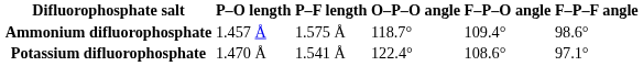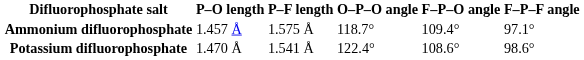 <table>
 <tr>
 <th>Difluorophosphate salt</th>
 <th>P–O length</th>
 <th>P–F length</th>
 <th>O–P–O angle</th>
 <th>F–P–O angle</th>
 <th>F–P–F angle</th>
 </tr>
 <tr>
 <th>Ammonium difluorophosphate</th>
 <td>1.457 <a href='#'>Å</a></td>
 <td>1.575 Å</td>
 <td>118.7°</td>
 <td>109.4°</td>
-<td>98.6°</td>
+<td>97.1°</td>
 </tr>
 <tr>
 <th>Potassium difluorophosphate</th>
 <td>1.470 Å</td>
 <td>1.541 Å</td>
 <td>122.4°</td>
 <td>108.6°</td>
-<td>97.1°</td>
+<td>98.6°</td>
 </tr>
 </table>
